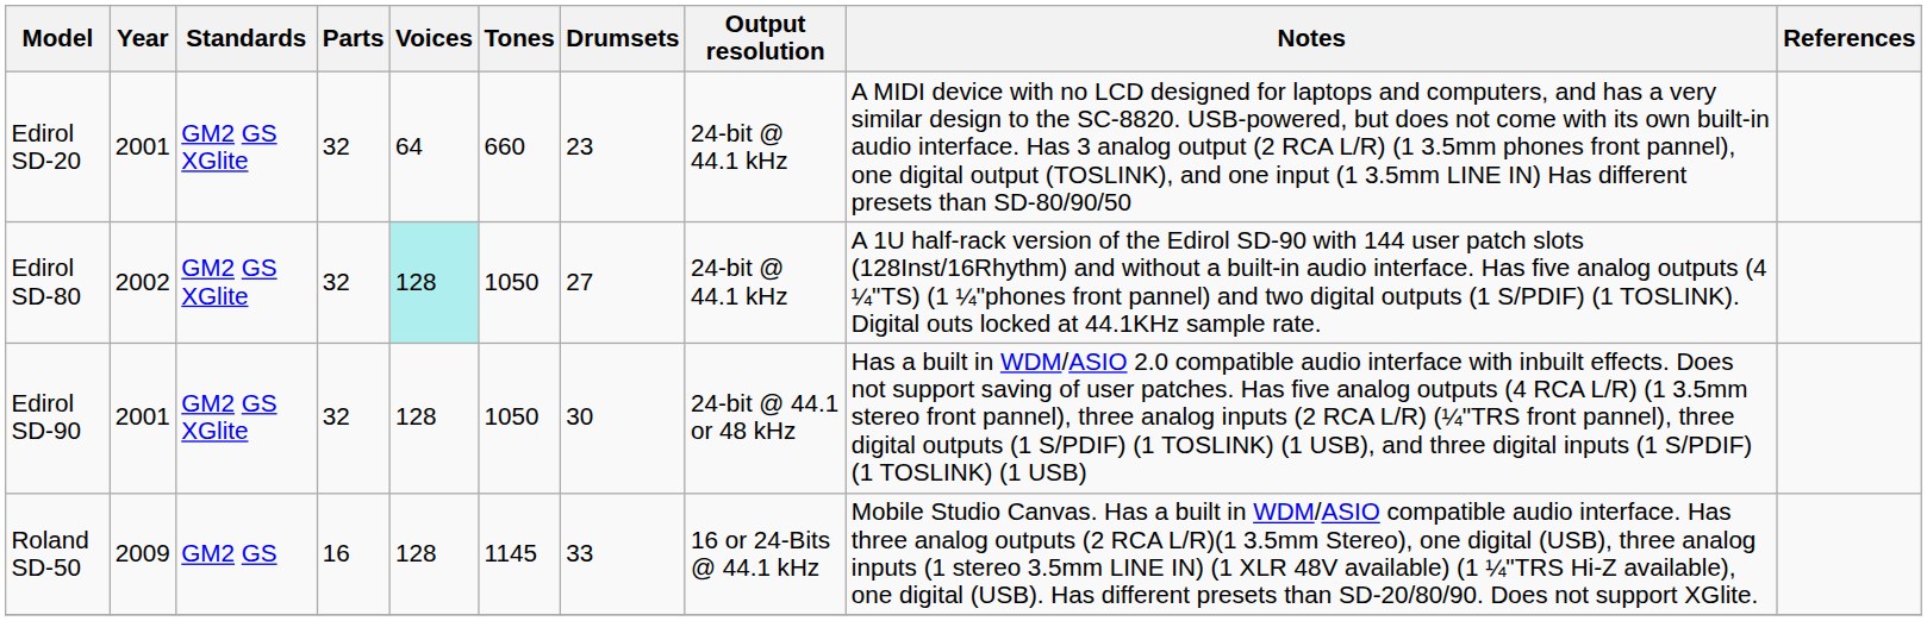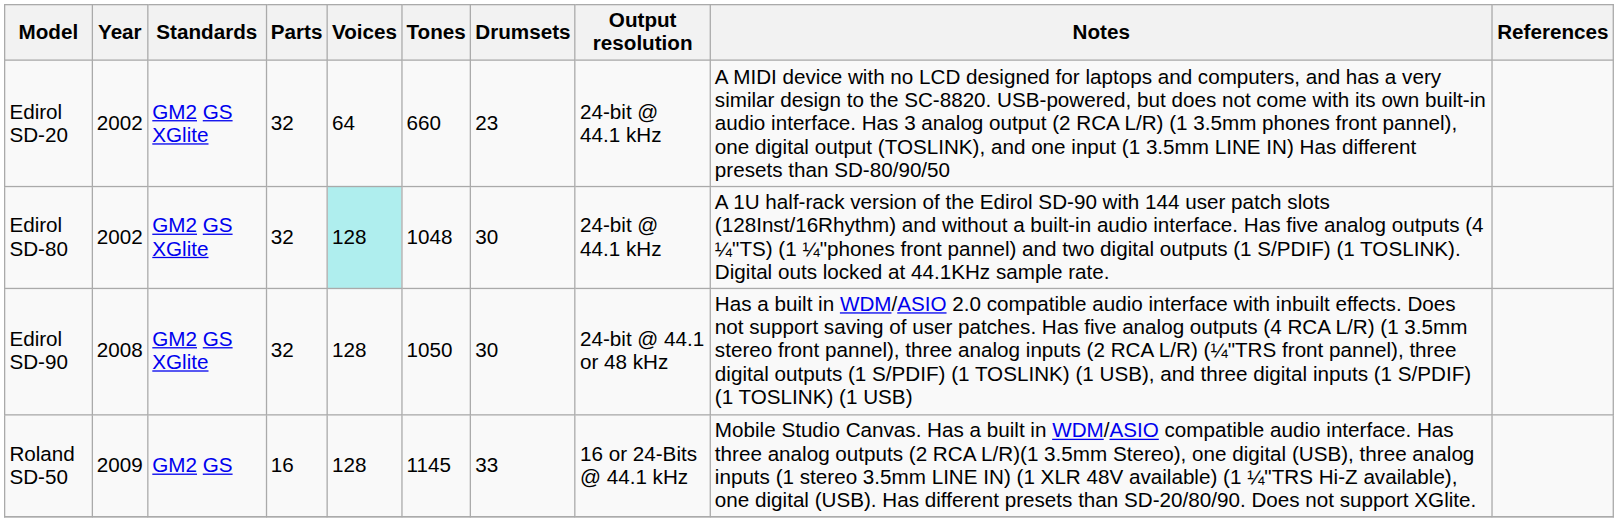 <table class="wikitable">
 <tr>
 <th>Model</th>
 <th>Year</th>
 <th>Standards</th>
 <th>Parts</th>
 <th>Voices</th>
 <th>Tones</th>
 <th>Drumsets</th>
 <th>Output resolution</th>
 <th>Notes</th>
 <th>References</th>
 </tr>
 <tr>
 <td>Edirol SD-20</td>
-<td>2001</td>
+<td>2002</td>
 <td><a href='#'>GM2</a> <a href='#'>GS</a> <a href='#'>XGlite</a></td>
 <td>32</td>
 <td>64</td>
 <td>660</td>
 <td>23</td>
 <td>24-bit @ 44.1 kHz</td>
 <td>A MIDI device with no LCD designed for laptops and computers, and has a very similar design to the SC-8820. USB-powered, but does not come with its own built-in audio interface. Has 3 analog output (2 RCA L/R) (1 3.5mm phones front pannel), one digital output (TOSLINK), and one input (1 3.5mm LINE IN) Has different presets than SD-80/90/50</td>
 <td></td>
 </tr>
 <tr>
 <td>Edirol SD-80</td>
 <td>2002</td>
 <td><a href='#'>GM2</a> <a href='#'>GS</a> <a href='#'>XGlite</a></td>
 <td>32</td>
 <td style="background: paleturquoise;">128</td>
-<td>1050</td>
-<td>27</td>
+<td>1048</td>
+<td>30</td>
 <td>24-bit @ 44.1 kHz</td>
 <td>A 1U half-rack version of the Edirol SD-90 with 144 user patch slots (128Inst/16Rhythm) and without a built-in audio interface. Has five analog outputs (4 ¼"TS) (1 ¼"phones front pannel) and two digital outputs (1 S/PDIF) (1 TOSLINK). Digital outs locked at 44.1KHz sample rate.</td>
 <td></td>
 </tr>
 <tr>
 <td>Edirol SD-90</td>
-<td>2001</td>
+<td>2008</td>
 <td><a href='#'>GM2</a> <a href='#'>GS</a> <a href='#'>XGlite</a></td>
 <td>32</td>
 <td>128</td>
 <td>1050</td>
 <td>30</td>
 <td>24-bit @ 44.1 or 48 kHz</td>
 <td>Has a built in <a href='#'>WDM</a>/<a href='#'>ASIO</a> 2.0 compatible audio interface with inbuilt effects. Does not support saving of user patches. Has five analog outputs (4 RCA L/R) (1 3.5mm stereo front pannel), three analog inputs (2 RCA L/R) (¼"TRS front pannel), three digital outputs (1 S/PDIF) (1 TOSLINK) (1 USB), and three digital inputs (1 S/PDIF) (1 TOSLINK) (1 USB)</td>
 <td></td>
 </tr>
 <tr>
 <td>Roland SD-50</td>
 <td>2009</td>
 <td><a href='#'>GM2</a> <a href='#'>GS</a></td>
 <td>16</td>
 <td>128</td>
 <td>1145</td>
 <td>33</td>
 <td>16 or 24-Bits @ 44.1 kHz</td>
 <td>Mobile Studio Canvas. Has a built in <a href='#'>WDM</a>/<a href='#'>ASIO</a> compatible audio interface. Has three analog outputs (2 RCA L/R)(1 3.5mm Stereo), one digital (USB), three analog inputs (1 stereo 3.5mm LINE IN) (1 XLR 48V available) (1 ¼"TRS Hi-Z available), one digital (USB). Has different presets than SD-20/80/90. Does not support XGlite.</td>
 <td></td>
 </tr>
 <tr>
 </tr>
 </table>
